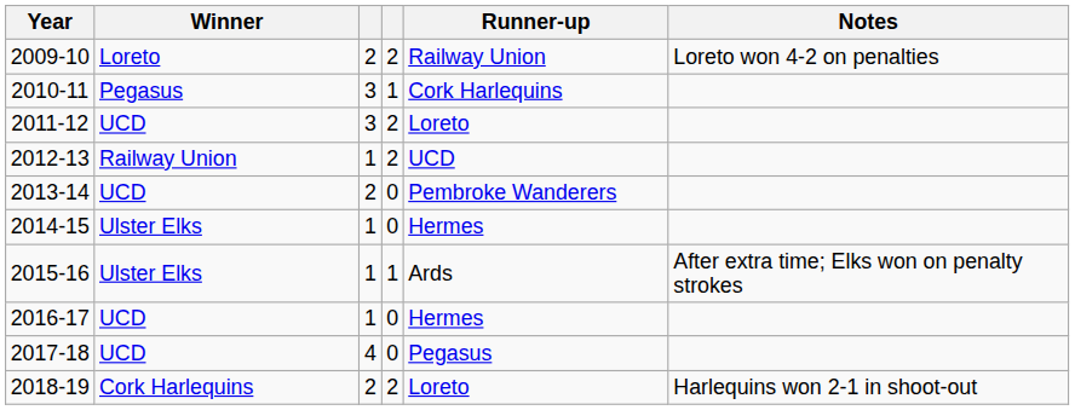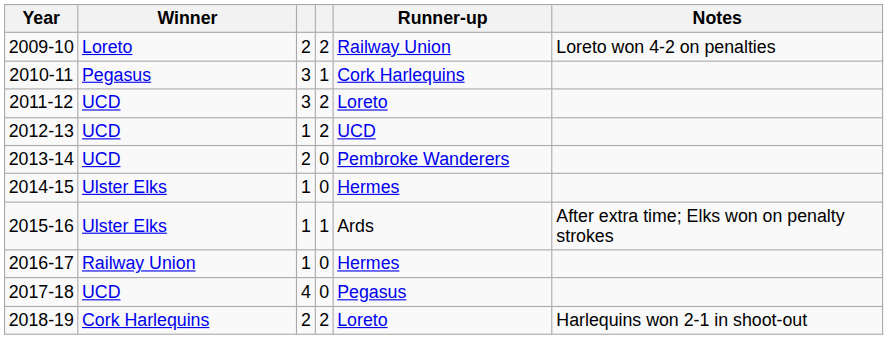 <table class="wikitable">
 <tr>
 <th>Year</th>
 <th>Winner</th>
 <th></th>
 <th></th>
 <th>Runner-up</th>
 <th>Notes</th>
 </tr>
 <tr>
 <td align="center">2009-10</td>
 <td width=190><a href='#'>Loreto</a></td>
 <td align="center">2</td>
 <td align="center">2</td>
 <td width=190><a href='#'>Railway Union</a></td>
 <td width=290>Loreto won 4-2 on penalties</td>
 </tr>
 <tr>
 <td align="center">2010-11</td>
 <td><a href='#'>Pegasus</a></td>
 <td align="center">3</td>
 <td align="center">1</td>
 <td><a href='#'>Cork Harlequins</a></td>
 <td></td>
 </tr>
 <tr>
 <td align="center">2011-12</td>
 <td><a href='#'>UCD</a></td>
 <td align="center">3</td>
 <td align="center">2</td>
 <td><a href='#'>Loreto</a></td>
 <td></td>
 </tr>
 <tr>
 <td align="center">2012-13</td>
-<td><a href='#'>Railway Union</a></td>
+<td><a href='#'>UCD</a></td>
 <td align="center">1</td>
 <td align="center">2</td>
 <td><a href='#'>UCD</a></td>
 <td></td>
 </tr>
 <tr>
 <td align="center">2013-14</td>
 <td><a href='#'>UCD</a></td>
 <td align="center">2</td>
 <td align="center">0</td>
 <td><a href='#'>Pembroke Wanderers</a></td>
 <td></td>
 </tr>
 <tr>
 <td align="center">2014-15</td>
 <td><a href='#'>Ulster Elks</a></td>
 <td align="center">1</td>
 <td align="center">0</td>
 <td><a href='#'>Hermes</a></td>
 <td></td>
 </tr>
 <tr>
 <td align="center">2015-16</td>
 <td><a href='#'>Ulster Elks</a></td>
 <td align="center">1</td>
 <td align="center">1</td>
 <td>Ards</td>
 <td>After extra time; Elks won on penalty strokes </td>
 </tr>
 <tr>
 <td align="center">2016-17</td>
-<td><a href='#'>UCD</a></td>
+<td><a href='#'>Railway Union</a></td>
 <td align="center">1</td>
 <td align="center">0</td>
 <td><a href='#'>Hermes</a></td>
 <td></td>
 </tr>
 <tr>
 <td align="center">2017-18</td>
 <td><a href='#'>UCD</a></td>
 <td align="center">4</td>
 <td align="center">0</td>
 <td><a href='#'>Pegasus</a></td>
 <td></td>
 </tr>
 <tr>
 <td align="center">2018-19</td>
 <td><a href='#'>Cork Harlequins</a></td>
 <td align="center">2</td>
 <td align="center">2</td>
 <td><a href='#'>Loreto</a></td>
 <td>Harlequins won 2-1 in shoot-out</td>
 </tr>
 </table>
